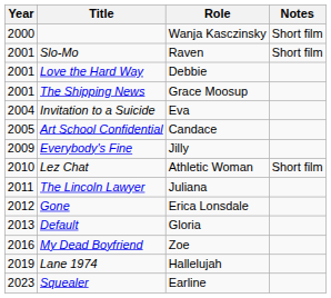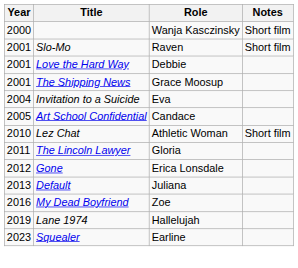 <table class="wikitable sortable">
 <tr>
 <th>Year</th>
 <th>Title</th>
 <th>Role</th>
 <th class="unsortable">Notes</th>
 </tr>
 <tr>
 <td>2000</td>
 <td><em></em></td>
 <td>Wanja Kasczinsky</td>
 <td>Short film</td>
 </tr>
 <tr>
 <td>2001</td>
 <td><em>Slo-Mo</em></td>
 <td>Raven</td>
 <td>Short film</td>
 </tr>
 <tr>
 <td>2001</td>
 <td><em><a href='#'>Love the Hard Way</a></em></td>
 <td>Debbie</td>
 <td></td>
 </tr>
 <tr>
 <td>2001</td>
 <td><em><a href='#'>The Shipping News</a></em></td>
 <td>Grace Moosup</td>
 <td></td>
 </tr>
 <tr>
 <td>2004</td>
 <td><em>Invitation to a Suicide</em></td>
 <td>Eva</td>
 <td></td>
 </tr>
 <tr>
 <td>2005</td>
 <td><em><a href='#'>Art School Confidential</a></em></td>
 <td>Candace</td>
 <td></td>
 </tr>
 <tr>
-<td>2009</td>
-<td><em><a href='#'>Everybody's Fine</a></em></td>
-<td>Jilly</td>
-<td></td>
-</tr>
-<tr>
 <td>2010</td>
 <td><em>Lez Chat</em></td>
 <td>Athletic Woman</td>
 <td>Short film</td>
 </tr>
 <tr>
 <td>2011</td>
 <td><em><a href='#'>The Lincoln Lawyer</a></em></td>
-<td>Juliana</td>
+<td>Gloria</td>
 <td></td>
 </tr>
 <tr>
 <td>2012</td>
 <td><em><a href='#'>Gone</a></em></td>
 <td>Erica Lonsdale</td>
 <td></td>
 </tr>
 <tr>
 <td>2013</td>
 <td><em><a href='#'>Default</a></em></td>
-<td>Gloria</td>
+<td>Juliana</td>
 <td></td>
 </tr>
 <tr>
 <td>2016</td>
 <td><em><a href='#'>My Dead Boyfriend</a></em></td>
 <td>Zoe</td>
 <td></td>
 </tr>
 <tr>
 <td>2019</td>
 <td><em>Lane 1974</em></td>
 <td>Hallelujah</td>
 <td></td>
 </tr>
 <tr>
 <td>2023</td>
 <td><em><a href='#'>Squealer</a></em></td>
 <td>Earline</td>
 <td></td>
 </tr>
 </table>
